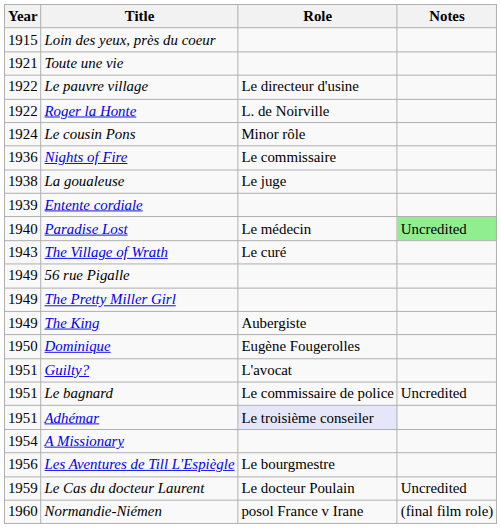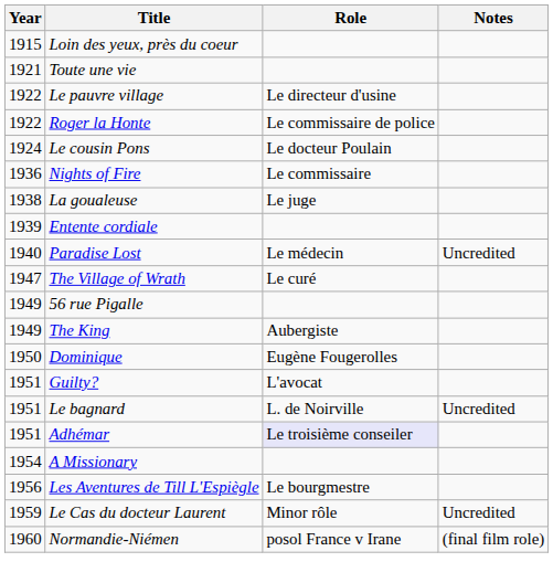 <table class="wikitable">
 <tr>
 <th>Year</th>
 <th>Title</th>
 <th>Role</th>
 <th>Notes</th>
 </tr>
 <tr>
 <td>1915</td>
 <td><em>Loin des yeux, près du coeur</em></td>
 <td></td>
 <td></td>
 </tr>
 <tr>
 <td>1921</td>
 <td><em>Toute une vie</em></td>
 <td></td>
 <td></td>
 </tr>
 <tr>
 <td>1922</td>
 <td><em>Le pauvre village</em></td>
 <td>Le directeur d'usine</td>
 <td></td>
 </tr>
 <tr>
 <td>1922</td>
 <td><em><a href='#'>Roger la Honte</a></em></td>
-<td>L. de Noirville</td>
+<td>Le commissaire de police</td>
 <td></td>
 </tr>
 <tr>
 <td>1924</td>
 <td><em>Le cousin Pons</em></td>
-<td>Minor rôle</td>
+<td>Le docteur Poulain</td>
 <td></td>
 </tr>
 <tr>
 <td>1936</td>
 <td><em><a href='#'>Nights of Fire</a></em></td>
 <td>Le commissaire</td>
 <td></td>
 </tr>
 <tr>
 <td>1938</td>
 <td><em>La goualeuse</em></td>
 <td>Le juge</td>
 <td></td>
 </tr>
 <tr>
 <td>1939</td>
 <td><em><a href='#'>Entente cordiale</a></em></td>
 <td></td>
 <td></td>
 </tr>
 <tr>
 <td>1940</td>
 <td><em><a href='#'>Paradise Lost</a></em></td>
 <td>Le médecin</td>
-<td style="background: lightgreen;">Uncredited</td>
+<td>Uncredited</td>
 </tr>
 <tr>
-<td>1943</td>
+<td>1947</td>
 <td><em><a href='#'>The Village of Wrath</a></em></td>
 <td>Le curé</td>
 <td></td>
 </tr>
 <tr>
 <td>1949</td>
 <td><em>56 rue Pigalle</em></td>
-<td></td>
-<td></td>
-</tr>
-<tr>
-<td>1949</td>
-<td><em><a href='#'>The Pretty Miller Girl</a></em></td>
 <td></td>
 <td></td>
 </tr>
 <tr>
 <td>1949</td>
 <td><em><a href='#'>The King</a></em></td>
 <td>Aubergiste</td>
 <td></td>
 </tr>
 <tr>
 <td>1950</td>
 <td><em><a href='#'>Dominique</a></em></td>
 <td>Eugène Fougerolles</td>
 <td></td>
 </tr>
 <tr>
 <td>1951</td>
 <td><em><a href='#'>Guilty?</a></em></td>
 <td>L'avocat</td>
 <td></td>
 </tr>
 <tr>
 <td>1951</td>
 <td><em>Le bagnard</em></td>
-<td>Le commissaire de police</td>
+<td>L. de Noirville</td>
 <td>Uncredited</td>
 </tr>
 <tr>
 <td>1951</td>
 <td><em><a href='#'>Adhémar</a></em></td>
 <td style="background: lavender;">Le troisième conseiler</td>
 <td></td>
 </tr>
 <tr>
 <td>1954</td>
 <td><em><a href='#'>A Missionary</a></em></td>
 <td></td>
 <td></td>
 </tr>
 <tr>
 <td>1956</td>
 <td><em><a href='#'>Les Aventures de Till L'Espiègle</a></em></td>
 <td>Le bourgmestre</td>
 <td></td>
 </tr>
 <tr>
 <td>1959</td>
 <td><em>Le Cas du docteur Laurent</em></td>
-<td>Le docteur Poulain</td>
+<td>Minor rôle</td>
 <td>Uncredited</td>
 </tr>
 <tr>
 <td>1960</td>
 <td><em>Normandie-Niémen</em></td>
 <td>posol France v Irane</td>
 <td>(final film role)</td>
 </tr>
 </table>
